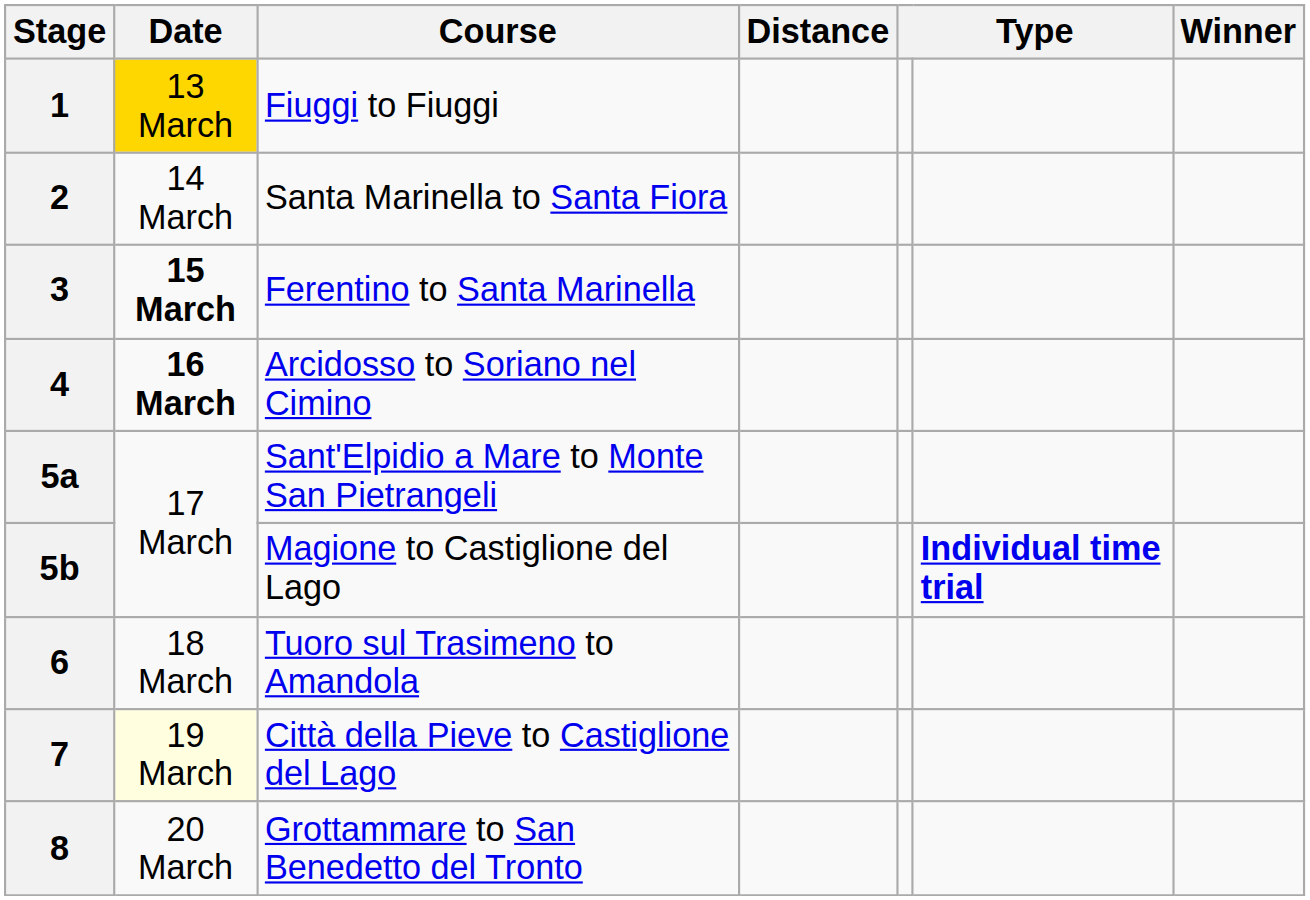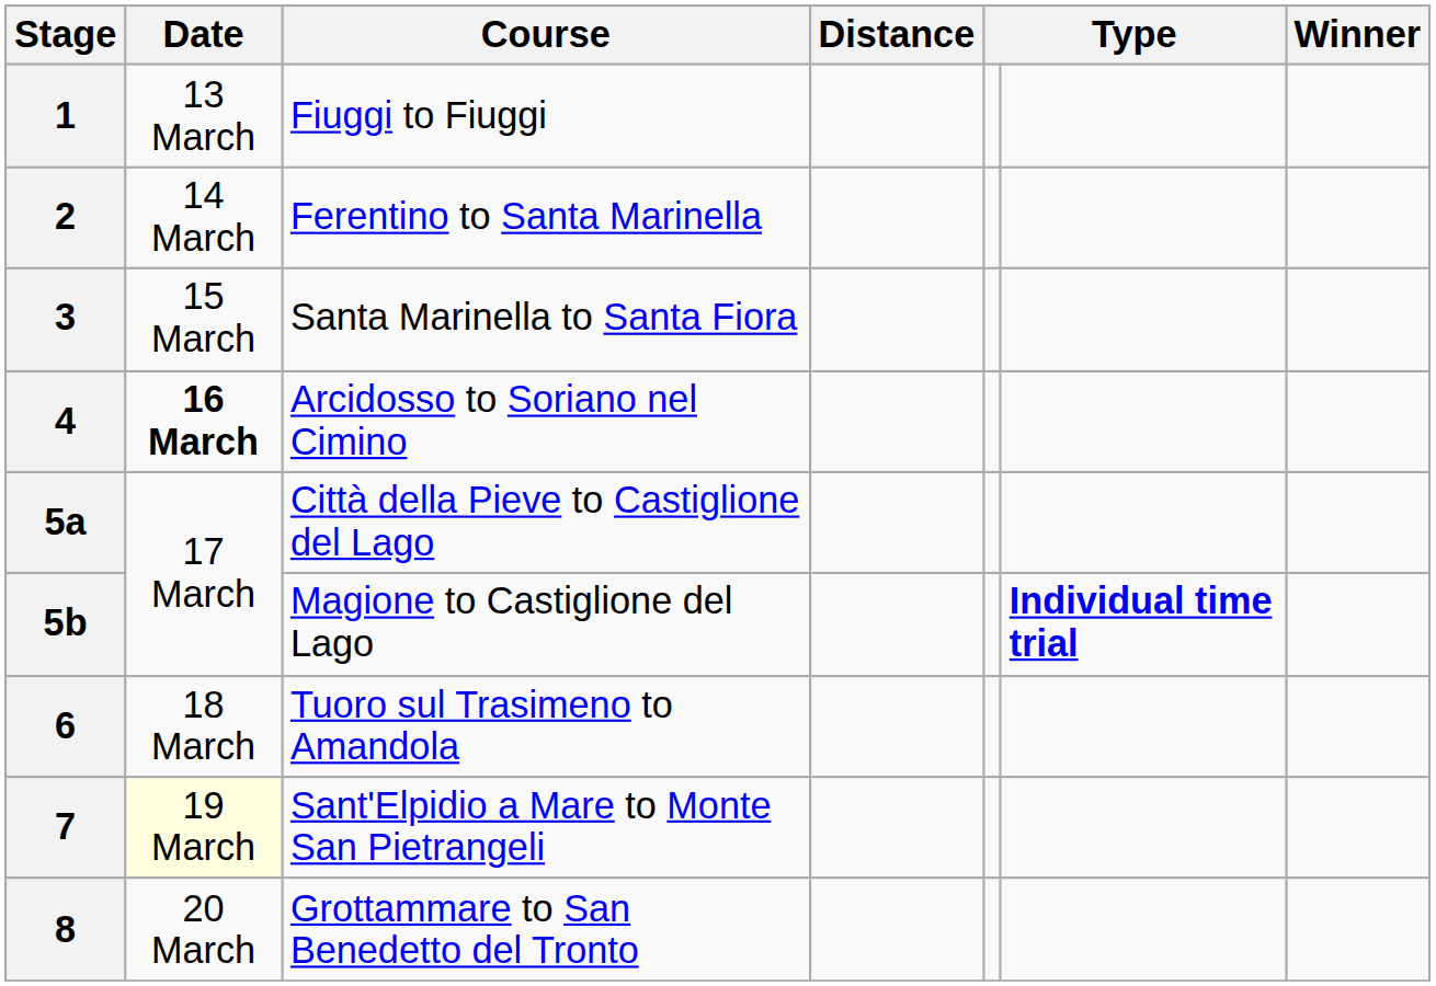 <table class="wikitable">
 <tr>
 <th scope="col">Stage</th>
 <th scope="col">Date</th>
 <th scope="col">Course</th>
 <th scope="col">Distance</th>
 <th scope="col" colspan="2">Type</th>
 <th scope=col>Winner</th>
 </tr>
 <tr>
 <th scope="row" style="text-align:center;">1</th>
-<td style="background: gold; text-align:center;">13 March</td>
+<td style="text-align:center;">13 March</td>
 <td><a href='#'>Fiuggi</a> to Fiuggi</td>
 <td style="text-align:center;"></td>
 <td></td>
 <td></td>
 <td></td>
 </tr>
 <tr>
 <th scope="row" style="text-align:center;">2</th>
 <td style="text-align:center;">14 March</td>
-<td>Santa Marinella to <a href='#'>Santa Fiora</a></td>
+<td><a href='#'>Ferentino</a> to <a href='#'>Santa Marinella</a></td>
 <td style="text-align:center;"></td>
 <td></td>
 <td></td>
 <td></td>
 </tr>
 <tr>
 <th scope="row" style="text-align:center;">3</th>
-<td style="text-align:center;"><strong>15 March</strong></td>
-<td><a href='#'>Ferentino</a> to <a href='#'>Santa Marinella</a></td>
+<td style="text-align:center;">15 March</td>
+<td>Santa Marinella to <a href='#'>Santa Fiora</a></td>
 <td style="text-align:center;"></td>
 <td></td>
 <td></td>
 <td></td>
 </tr>
 <tr>
 <th scope="row" style="text-align:center;">4</th>
 <td style="text-align:center;"><strong>16 March</strong></td>
 <td><a href='#'>Arcidosso</a> to <a href='#'>Soriano nel Cimino</a></td>
 <td style="text-align:center;"></td>
 <td></td>
 <td></td>
 <td></td>
 </tr>
 <tr>
 <th scope="row" style="text-align:center;">5a</th>
 <td style="text-align:center;" rowspan="2">17 March</td>
-<td><a href='#'>Sant'Elpidio a Mare</a> to <a href='#'>Monte San Pietrangeli</a></td>
+<td><a href='#'>Città della Pieve</a> to <a href='#'>Castiglione del Lago</a></td>
 <td style="text-align:center;"></td>
 <td></td>
 <td></td>
 <td></td>
 </tr>
 <tr>
 <th scope="row" style="text-align:center;">5b</th>
 <td><a href='#'>Magione</a> to Castiglione del Lago</td>
 <td style="text-align:center;"></td>
 <td></td>
 <td><strong><a href='#'>Individual time trial</a></strong></td>
 <td></td>
 </tr>
 <tr>
 <th scope="row" style="text-align:center;">6</th>
 <td style="text-align:center;">18 March</td>
 <td><a href='#'>Tuoro sul Trasimeno</a> to <a href='#'>Amandola</a></td>
 <td style="text-align:center;"></td>
 <td></td>
 <td></td>
 <td></td>
 </tr>
 <tr>
 <th scope="row" style="text-align:center;">7</th>
 <td style="background: lightyellow; text-align:center;">19 March</td>
-<td><a href='#'>Città della Pieve</a> to <a href='#'>Castiglione del Lago</a></td>
+<td><a href='#'>Sant'Elpidio a Mare</a> to <a href='#'>Monte San Pietrangeli</a></td>
 <td style="text-align:center;"></td>
 <td></td>
 <td></td>
 <td></td>
 </tr>
 <tr>
 <th scope="row" style="text-align:center;">8</th>
 <td style="text-align:center;">20 March</td>
 <td><a href='#'>Grottammare</a> to <a href='#'>San Benedetto del Tronto</a></td>
 <td style="text-align:center;"></td>
 <td></td>
 <td></td>
 <td></td>
 </tr>
 </table>
